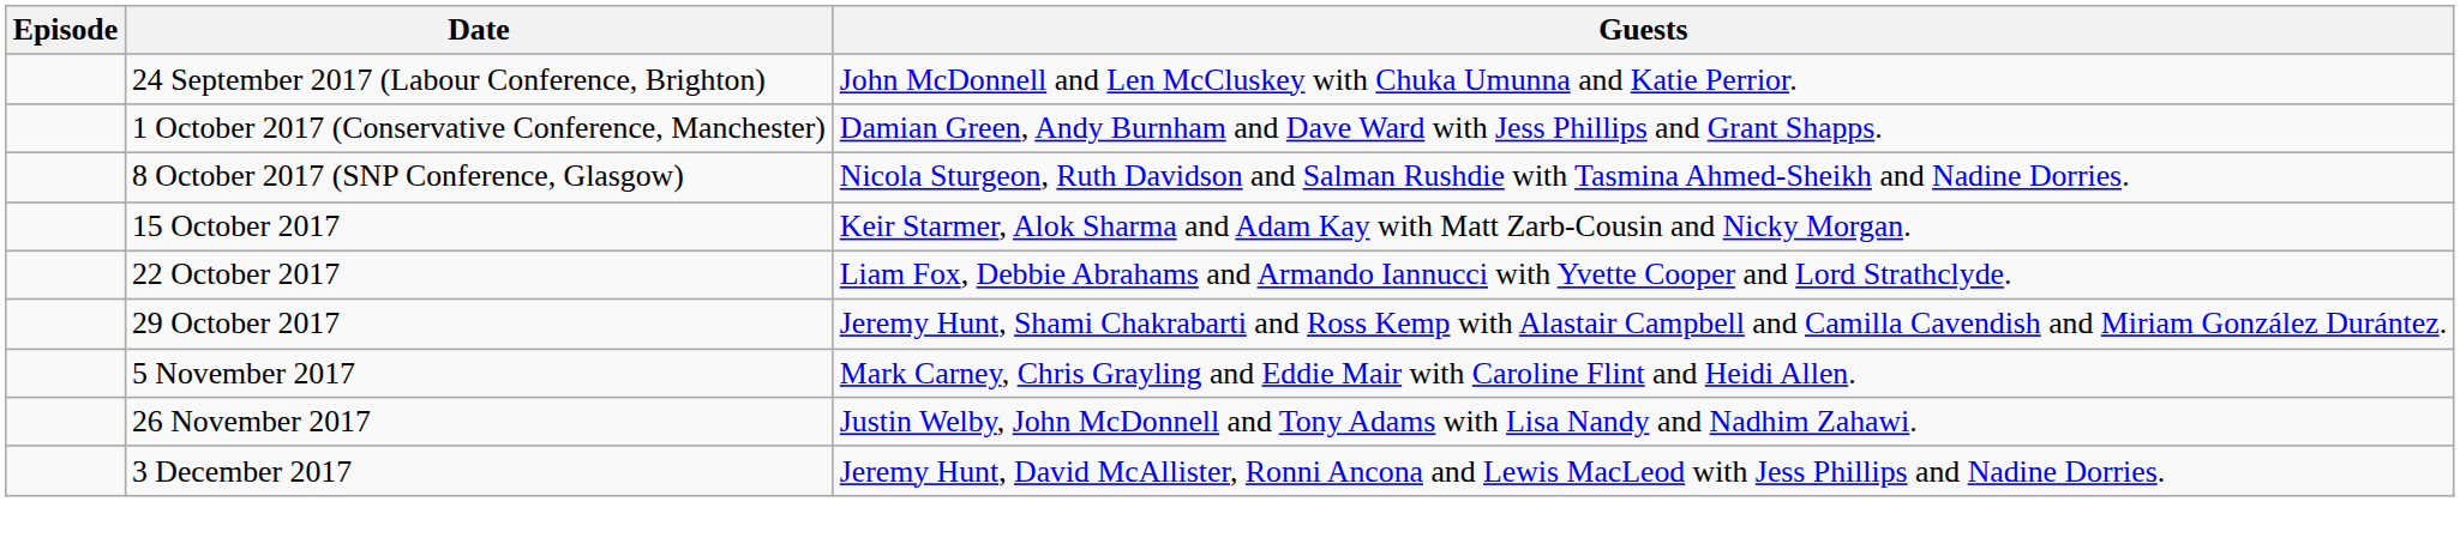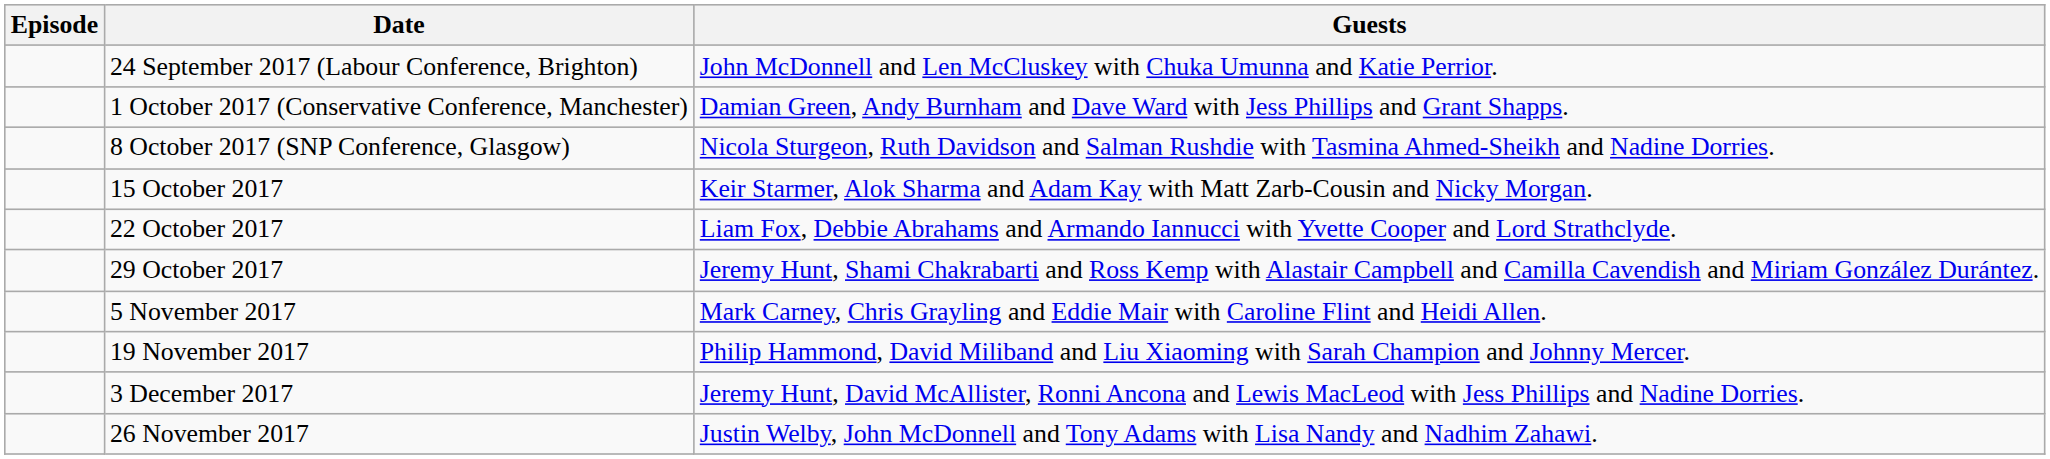 <table class="wikitable">
 <tr>
 <th><strong>Episode</strong></th>
 <th><strong>Date</strong></th>
 <th><strong>Guests</strong></th>
 </tr>
 <tr>
 <td></td>
 <td>24 September 2017 (Labour Conference, Brighton)</td>
 <td><a href='#'>John McDonnell</a> and <a href='#'>Len McCluskey</a> with <a href='#'>Chuka Umunna</a> and <a href='#'>Katie Perrior</a>.</td>
 </tr>
 <tr>
 <td></td>
 <td>1 October 2017 (Conservative Conference, Manchester)</td>
 <td><a href='#'>Damian Green</a>, <a href='#'>Andy Burnham</a> and <a href='#'>Dave Ward</a> with <a href='#'>Jess Phillips</a> and <a href='#'>Grant Shapps</a>.</td>
 </tr>
 <tr>
 <td></td>
 <td>8 October 2017 (SNP Conference, Glasgow)</td>
 <td><a href='#'>Nicola Sturgeon</a>, <a href='#'>Ruth Davidson</a> and <a href='#'>Salman Rushdie</a> with <a href='#'>Tasmina Ahmed-Sheikh</a> and <a href='#'>Nadine Dorries</a>.</td>
 </tr>
 <tr>
 <td></td>
 <td>15 October 2017</td>
 <td><a href='#'>Keir Starmer</a>, <a href='#'>Alok Sharma</a> and <a href='#'>Adam Kay</a> with Matt Zarb-Cousin and <a href='#'>Nicky Morgan</a>.</td>
 </tr>
 <tr>
 <td></td>
 <td>22 October 2017</td>
 <td><a href='#'>Liam Fox</a>, <a href='#'>Debbie Abrahams</a> and <a href='#'>Armando Iannucci</a> with <a href='#'>Yvette Cooper</a> and <a href='#'>Lord Strathclyde</a>.</td>
 </tr>
 <tr>
 <td></td>
 <td>29 October 2017</td>
 <td><a href='#'>Jeremy Hunt</a>, <a href='#'>Shami Chakrabarti</a> and <a href='#'>Ross Kemp</a> with <a href='#'>Alastair Campbell</a> and <a href='#'>Camilla Cavendish</a> and <a href='#'>Miriam González Durántez</a>.</td>
 </tr>
 <tr>
 <td></td>
 <td>5 November 2017</td>
 <td><a href='#'>Mark Carney</a>, <a href='#'>Chris Grayling</a> and <a href='#'>Eddie Mair</a> with <a href='#'>Caroline Flint</a> and <a href='#'>Heidi Allen</a>.</td>
 </tr>
 <tr>
 <td></td>
-<td>26 November 2017</td>
-<td><a href='#'>Justin Welby</a>, <a href='#'>John McDonnell</a> and <a href='#'>Tony Adams</a> with <a href='#'>Lisa Nandy</a> and <a href='#'>Nadhim Zahawi</a>.</td>
+<td>19 November 2017</td>
+<td><a href='#'>Philip Hammond</a>, <a href='#'>David Miliband</a> and <a href='#'>Liu Xiaoming</a> with <a href='#'>Sarah Champion</a> and <a href='#'>Johnny Mercer</a>.</td>
 </tr>
 <tr>
 <td></td>
 <td>3 December 2017</td>
 <td><a href='#'>Jeremy Hunt</a>, <a href='#'>David McAllister</a>, <a href='#'>Ronni Ancona</a> and <a href='#'>Lewis MacLeod</a> with <a href='#'>Jess Phillips</a> and <a href='#'>Nadine Dorries</a>.</td>
 </tr>
+<tr>
+<td></td>
+<td>26 November 2017</td>
+<td><a href='#'>Justin Welby</a>, <a href='#'>John McDonnell</a> and <a href='#'>Tony Adams</a> with <a href='#'>Lisa Nandy</a> and <a href='#'>Nadhim Zahawi</a>.</td>
+</tr>
 </table>
